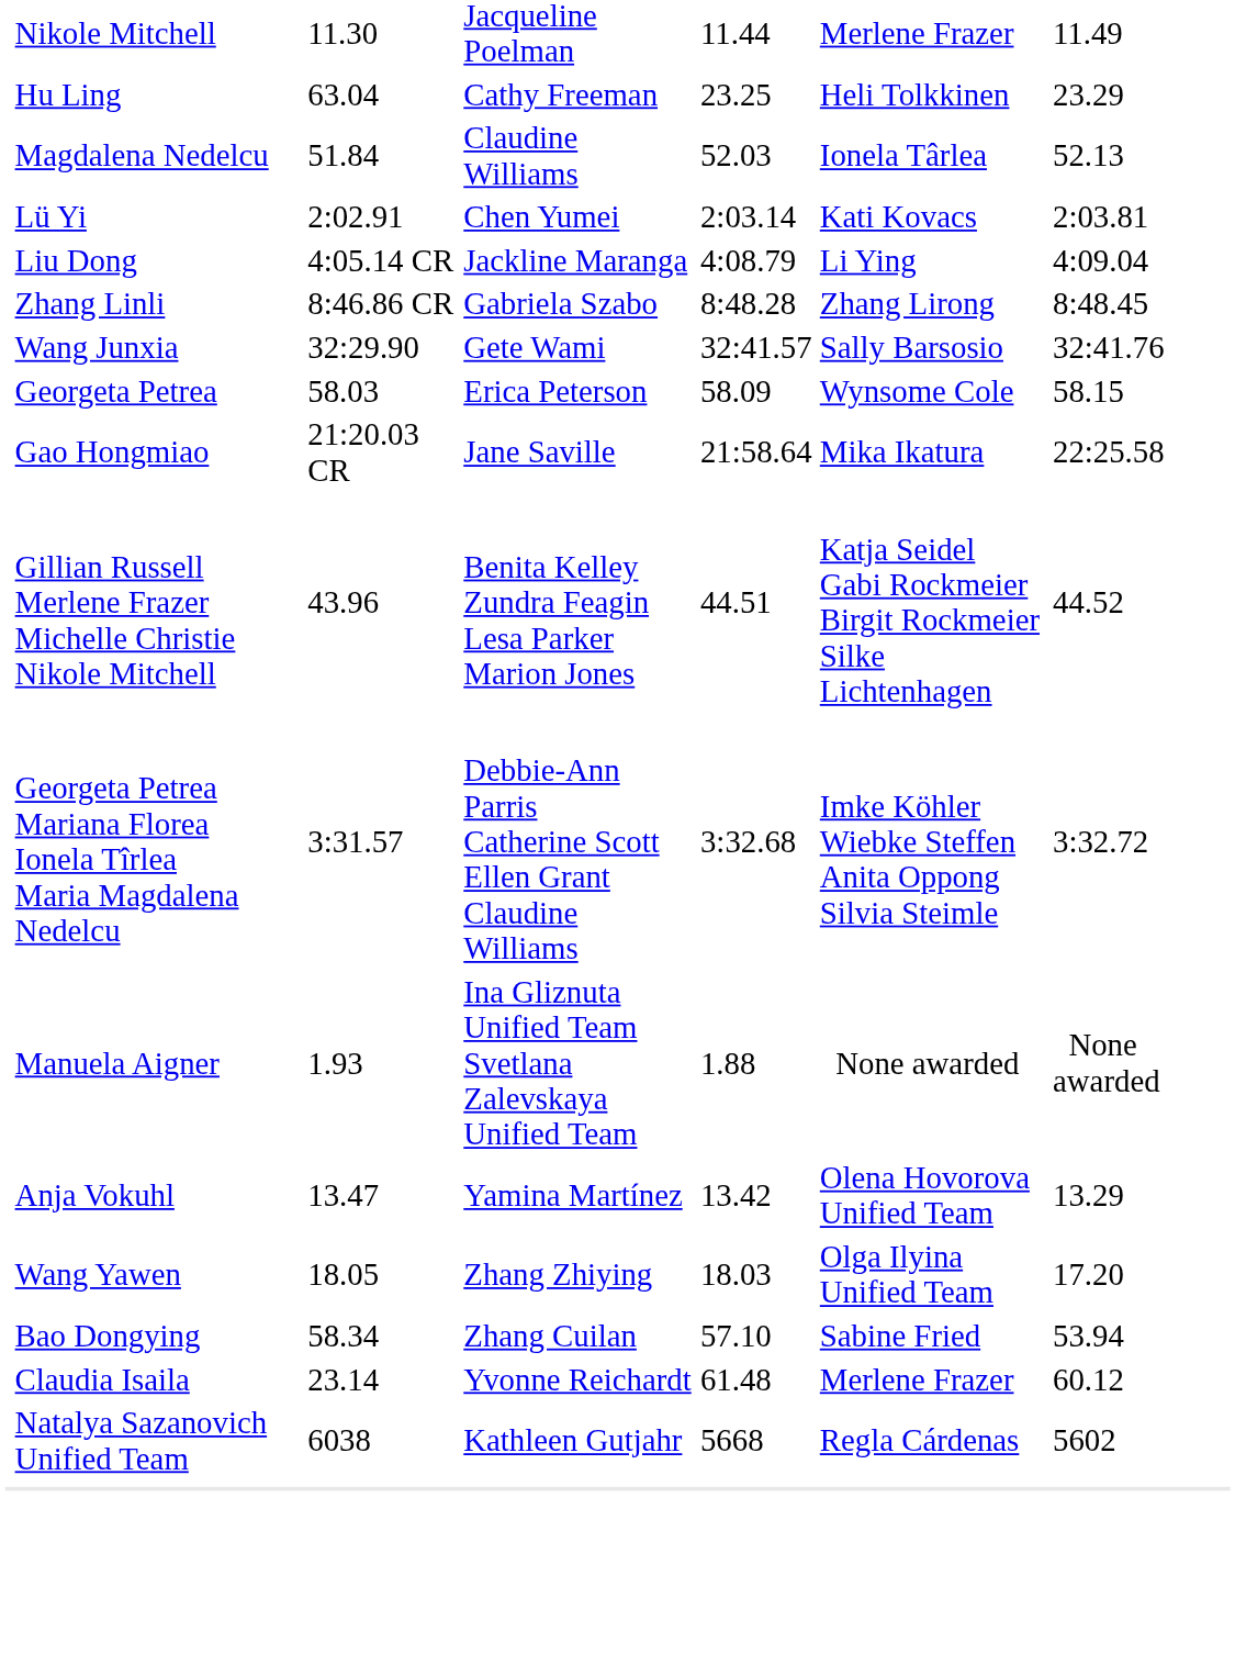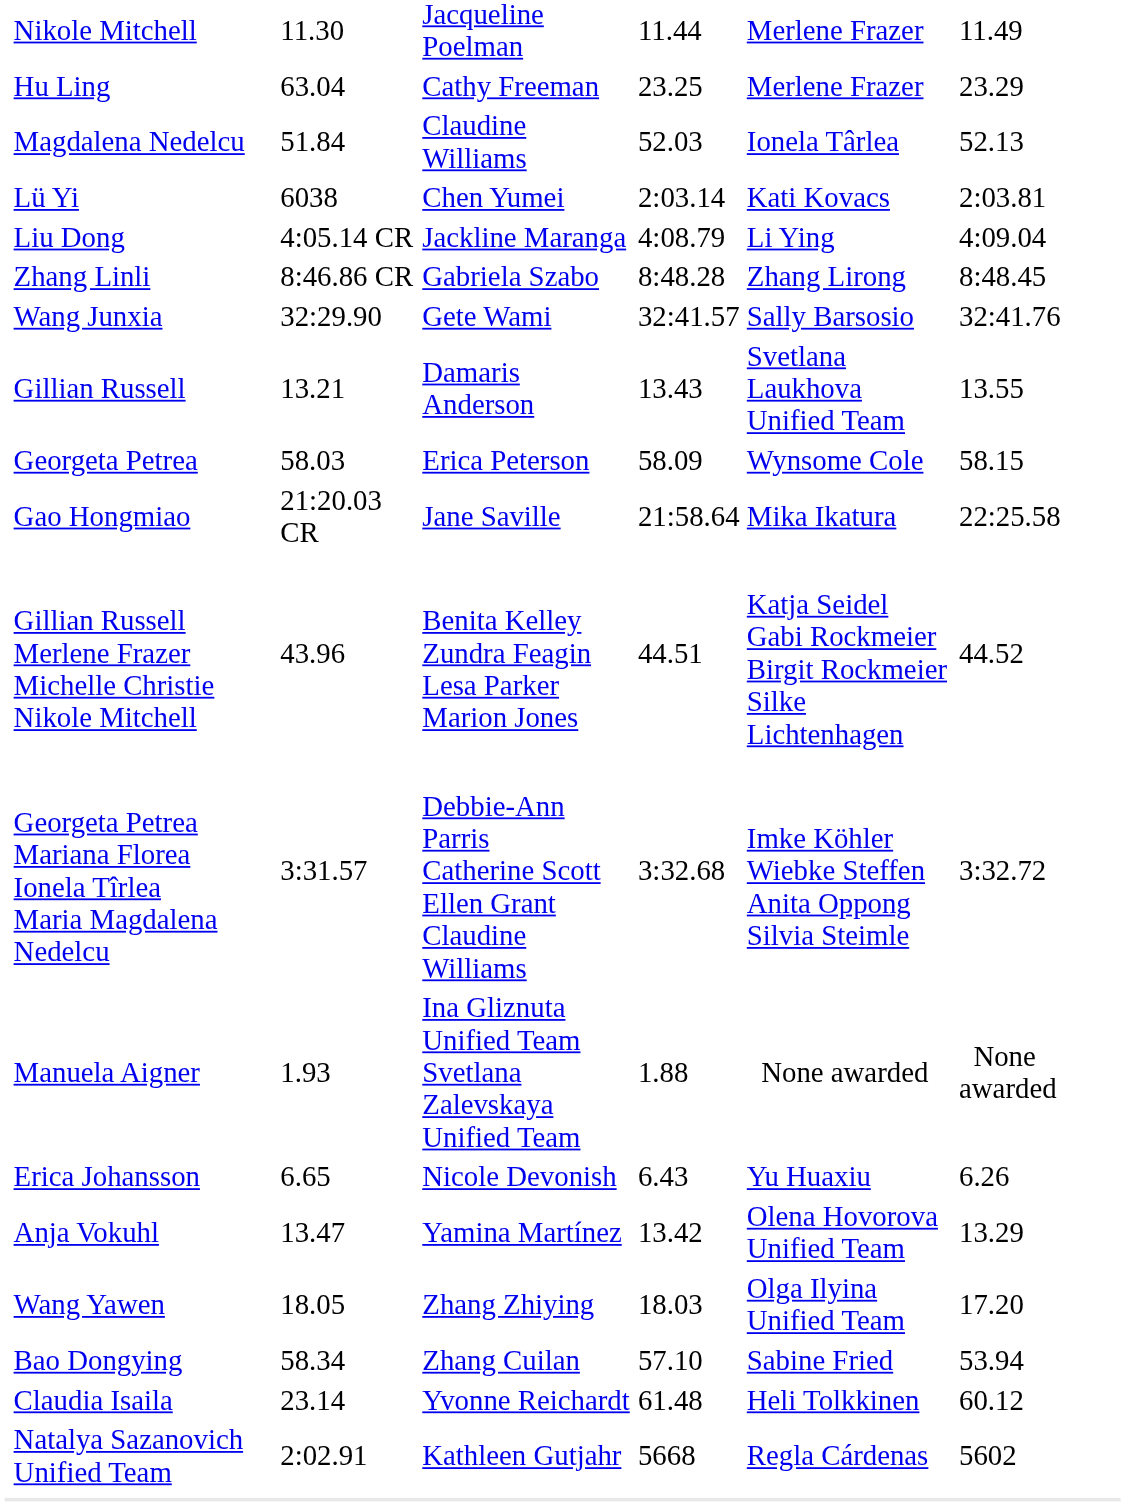 <table>
 <tr>
 <td></td>
 <td><a href='#'>Nikole Mitchell</a><br></td>
 <td>11.30</td>
 <td><a href='#'>Jacqueline Poelman</a><br></td>
 <td>11.44</td>
 <td><a href='#'>Merlene Frazer</a><br></td>
 <td>11.49</td>
 </tr>
 <tr>
 <td></td>
 <td><a href='#'>Hu Ling</a><br></td>
 <td>63.04</td>
 <td><a href='#'>Cathy Freeman</a><br></td>
 <td>23.25</td>
-<td><a href='#'>Heli Tolkkinen</a><br></td>
+<td><a href='#'>Merlene Frazer</a><br></td>
 <td>23.29</td>
 </tr>
 <tr>
 <td></td>
 <td><a href='#'>Magdalena Nedelcu</a><br></td>
 <td>51.84</td>
 <td><a href='#'>Claudine Williams</a><br></td>
 <td>52.03</td>
 <td><a href='#'>Ionela Târlea</a><br></td>
 <td>52.13</td>
 </tr>
 <tr>
 <td></td>
 <td><a href='#'>Lü Yi</a><br></td>
-<td>2:02.91</td>
+<td>6038</td>
 <td><a href='#'>Chen Yumei</a><br></td>
 <td>2:03.14</td>
 <td><a href='#'>Kati Kovacs</a><br></td>
 <td>2:03.81</td>
 </tr>
 <tr>
 <td></td>
 <td><a href='#'>Liu Dong</a><br></td>
 <td>4:05.14 CR</td>
 <td><a href='#'>Jackline Maranga</a><br></td>
 <td>4:08.79</td>
 <td><a href='#'>Li Ying</a><br></td>
 <td>4:09.04</td>
 </tr>
 <tr>
 <td></td>
 <td><a href='#'>Zhang Linli</a><br></td>
 <td>8:46.86 CR</td>
 <td><a href='#'>Gabriela Szabo</a><br></td>
 <td>8:48.28</td>
 <td><a href='#'>Zhang Lirong</a><br></td>
 <td>8:48.45</td>
 </tr>
 <tr>
 <td></td>
 <td><a href='#'>Wang Junxia</a><br></td>
 <td>32:29.90</td>
 <td><a href='#'>Gete Wami</a><br></td>
 <td>32:41.57</td>
 <td><a href='#'>Sally Barsosio</a><br></td>
 <td>32:41.76</td>
+</tr>
+<tr>
+<td></td>
+<td><a href='#'>Gillian Russell</a><br></td>
+<td>13.21</td>
+<td><a href='#'>Damaris Anderson</a><br></td>
+<td>13.43</td>
+<td><a href='#'>Svetlana Laukhova</a><br> <a href='#'>Unified Team</a></td>
+<td>13.55</td>
 </tr>
 <tr>
 <td></td>
 <td><a href='#'>Georgeta Petrea</a><br></td>
 <td>58.03</td>
 <td><a href='#'>Erica Peterson</a><br></td>
 <td>58.09</td>
 <td><a href='#'>Wynsome Cole</a><br></td>
 <td>58.15</td>
 </tr>
 <tr>
 <td></td>
 <td><a href='#'>Gao Hongmiao</a><br></td>
 <td>21:20.03 CR</td>
 <td><a href='#'>Jane Saville</a><br></td>
 <td>21:58.64</td>
 <td><a href='#'>Mika Ikatura</a><br></td>
 <td>22:25.58</td>
 </tr>
 <tr>
 <td></td>
 <td><br><a href='#'>Gillian Russell</a><br><a href='#'>Merlene Frazer</a><br><a href='#'>Michelle Christie</a><br><a href='#'>Nikole Mitchell</a></td>
 <td>43.96</td>
 <td><br><a href='#'>Benita Kelley</a><br><a href='#'>Zundra Feagin</a><br><a href='#'>Lesa Parker</a><br><a href='#'>Marion Jones</a></td>
 <td>44.51</td>
 <td><br><a href='#'>Katja Seidel</a><br><a href='#'>Gabi Rockmeier</a><br><a href='#'>Birgit Rockmeier</a><br><a href='#'>Silke Lichtenhagen</a></td>
 <td>44.52</td>
 </tr>
 <tr>
 <td></td>
 <td><br><a href='#'>Georgeta Petrea</a><br><a href='#'>Mariana Florea</a><br><a href='#'>Ionela Tîrlea</a><br><a href='#'>Maria Magdalena Nedelcu</a></td>
 <td>3:31.57</td>
 <td><br><a href='#'>Debbie-Ann Parris</a><br><a href='#'>Catherine Scott</a><br><a href='#'>Ellen Grant</a><br><a href='#'>Claudine Williams</a></td>
 <td>3:32.68</td>
 <td><br><a href='#'>Imke Köhler</a><br><a href='#'>Wiebke Steffen</a><br><a href='#'>Anita Oppong</a><br><a href='#'>Silvia Steimle</a></td>
 <td>3:32.72</td>
 </tr>
 <tr>
 <td></td>
 <td><a href='#'>Manuela Aigner</a><br></td>
 <td>1.93</td>
 <td><a href='#'>Ina Gliznuta</a><br> <a href='#'>Unified Team</a> <br><a href='#'>Svetlana Zalevskaya</a><br> <a href='#'>Unified Team</a></td>
 <td>1.88</td>
 <td>  None awarded</td>
 <td>  None awarded</td>
 </tr>
 <tr>
 <td></td>
+<td><a href='#'>Erica Johansson</a><br></td>
+<td>6.65</td>
+<td><a href='#'>Nicole Devonish</a><br></td>
+<td>6.43</td>
+<td><a href='#'>Yu Huaxiu</a><br></td>
+<td>6.26</td>
+</tr>
+<tr>
+<td></td>
 <td><a href='#'>Anja Vokuhl</a><br></td>
 <td>13.47</td>
 <td><a href='#'>Yamina Martínez</a><br></td>
 <td>13.42</td>
 <td><a href='#'>Olena Hovorova</a><br> <a href='#'>Unified Team</a></td>
 <td>13.29</td>
 </tr>
 <tr>
 <td></td>
 <td><a href='#'>Wang Yawen</a><br></td>
 <td>18.05</td>
 <td><a href='#'>Zhang Zhiying</a><br></td>
 <td>18.03</td>
 <td><a href='#'>Olga Ilyina</a><br> <a href='#'>Unified Team</a></td>
 <td>17.20</td>
 </tr>
 <tr>
 <td></td>
 <td><a href='#'>Bao Dongying</a><br></td>
 <td>58.34</td>
 <td><a href='#'>Zhang Cuilan</a><br></td>
 <td>57.10</td>
 <td><a href='#'>Sabine Fried</a><br></td>
 <td>53.94</td>
 </tr>
 <tr>
 <td></td>
 <td><a href='#'>Claudia Isaila</a><br></td>
 <td>23.14</td>
 <td><a href='#'>Yvonne Reichardt</a><br></td>
 <td>61.48</td>
-<td><a href='#'>Merlene Frazer</a><br></td>
+<td><a href='#'>Heli Tolkkinen</a><br></td>
 <td>60.12</td>
 </tr>
 <tr>
 <td></td>
 <td><a href='#'>Natalya Sazanovich</a><br> <a href='#'>Unified Team</a></td>
-<td>6038</td>
+<td>2:02.91</td>
 <td><a href='#'>Kathleen Gutjahr</a><br></td>
 <td>5668</td>
 <td><a href='#'>Regla Cárdenas</a><br></td>
 <td>5602</td>
 </tr>
 <tr>
 </tr>
 <tr bgcolor= e8e8e8>
 <td colspan=7></td>
 </tr>
 </table>
